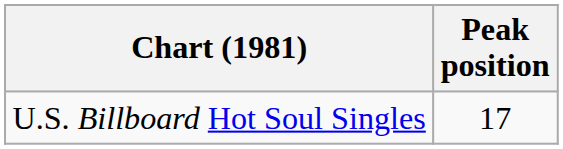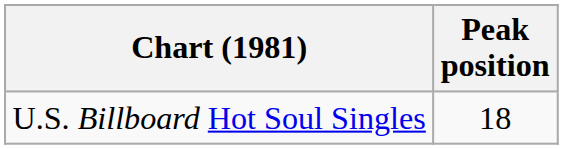 <table class="wikitable sortable">
 <tr>
 <th>Chart (1981)</th>
 <th>Peak<br>position</th>
 </tr>
 <tr>
 <td>U.S. <em>Billboard</em> <a href='#'>Hot Soul Singles</a></td>
-<td style="text-align:center;">17</td>
+<td style="text-align:center;">18</td>
 </tr>
 </table>
